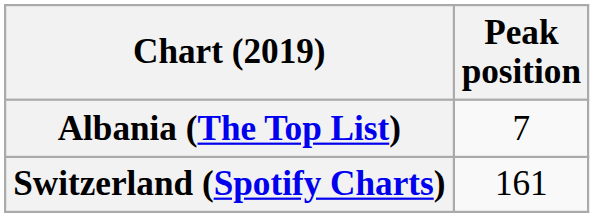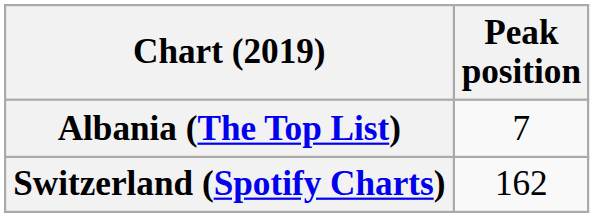 <table class="wikitable sortable plainrowheaders" style="text-align:center">
 <tr>
 <th scope="col">Chart (2019)</th>
 <th scope="col">Peak<br>position</th>
 </tr>
 <tr>
 <th scope="row">Albania (<a href='#'>The Top List</a>)</th>
 <td>7</td>
 </tr>
 <tr>
 <th scope="row">Switzerland (<a href='#'>Spotify Charts</a>)</th>
-<td>161</td>
+<td>162</td>
 </tr>
 </table>
